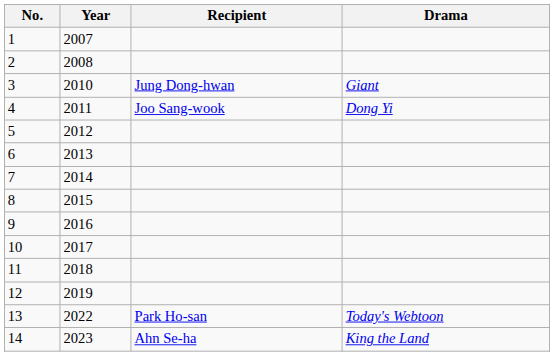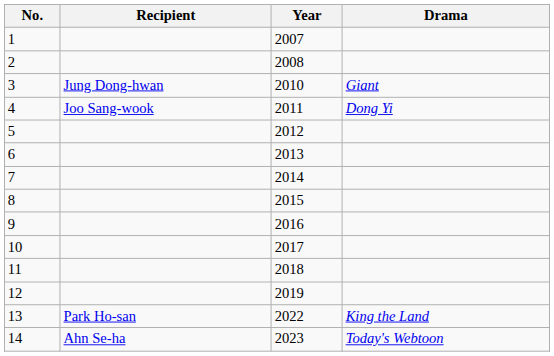 <table class="wikitable" style="width:600px">
 <tr>
 <th>No.</th>
+<th>Recipient</th>
 <th>Year</th>
-<th>Recipient</th>
 <th>Drama</th>
 </tr>
 <tr>
 <td>1</td>
+<td></td>
 <td>2007</td>
-<td></td>
 <td></td>
 </tr>
 <tr>
 <td>2</td>
+<td></td>
 <td>2008</td>
-<td></td>
 <td></td>
 </tr>
 <tr>
 <td>3</td>
+<td><a href='#'>Jung Dong-hwan</a></td>
 <td>2010</td>
-<td><a href='#'>Jung Dong-hwan</a></td>
 <td><em><a href='#'>Giant</a></em></td>
 </tr>
 <tr>
 <td>4</td>
+<td><a href='#'>Joo Sang-wook</a></td>
 <td>2011</td>
-<td><a href='#'>Joo Sang-wook</a></td>
 <td><em><a href='#'>Dong Yi</a></em></td>
 </tr>
 <tr>
 <td>5</td>
+<td></td>
 <td>2012</td>
-<td></td>
 <td></td>
 </tr>
 <tr>
 <td>6</td>
+<td></td>
 <td>2013</td>
-<td></td>
 <td></td>
 </tr>
 <tr>
 <td>7</td>
+<td></td>
 <td>2014</td>
-<td></td>
 <td></td>
 </tr>
 <tr>
 <td>8</td>
+<td></td>
 <td>2015</td>
-<td></td>
 <td></td>
 </tr>
 <tr>
 <td>9</td>
+<td></td>
 <td>2016</td>
-<td></td>
 <td></td>
 </tr>
 <tr>
 <td>10</td>
+<td></td>
 <td>2017</td>
-<td></td>
 <td></td>
 </tr>
 <tr>
 <td>11</td>
+<td></td>
 <td>2018</td>
-<td></td>
 <td></td>
 </tr>
 <tr>
 <td>12</td>
+<td></td>
 <td>2019</td>
-<td></td>
 <td></td>
 </tr>
 <tr>
 <td>13</td>
+<td><a href='#'>Park Ho-san</a></td>
 <td>2022</td>
-<td><a href='#'>Park Ho-san</a></td>
-<td><em><a href='#'>Today's Webtoon</a></em></td>
+<td><em><a href='#'>King the Land</a></em></td>
 </tr>
 <tr>
 <td>14</td>
+<td><a href='#'>Ahn Se-ha</a></td>
 <td>2023</td>
-<td><a href='#'>Ahn Se-ha</a></td>
-<td><em><a href='#'>King the Land</a></em></td>
+<td><em><a href='#'>Today's Webtoon</a></em></td>
 </tr>
 </table>
